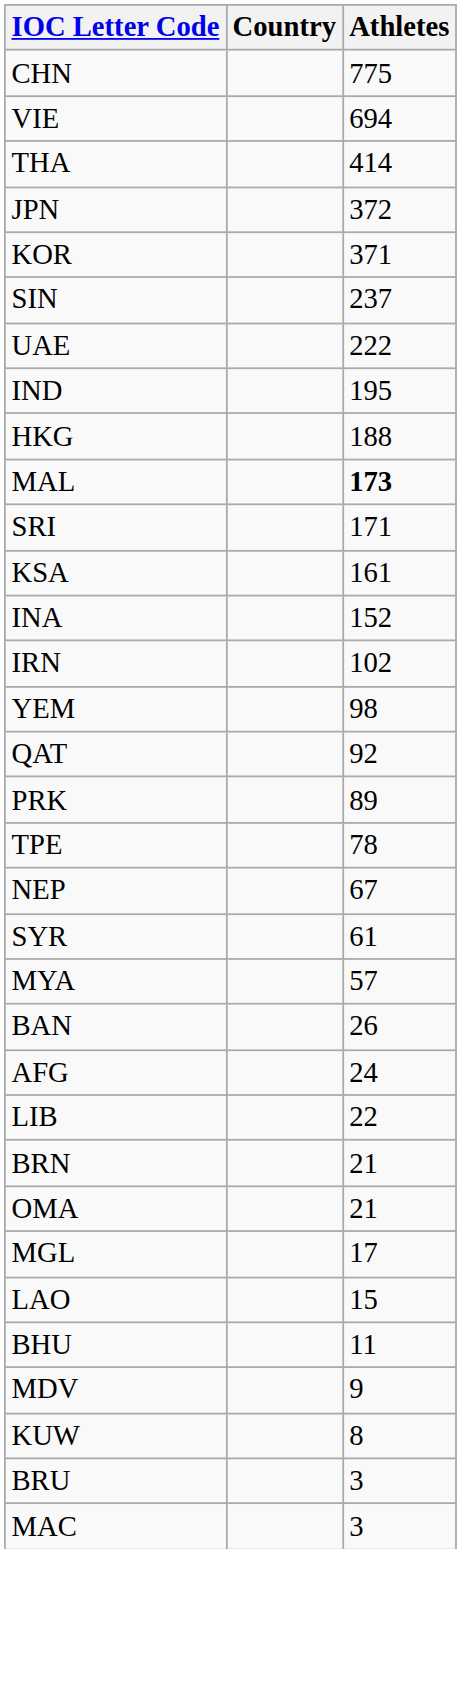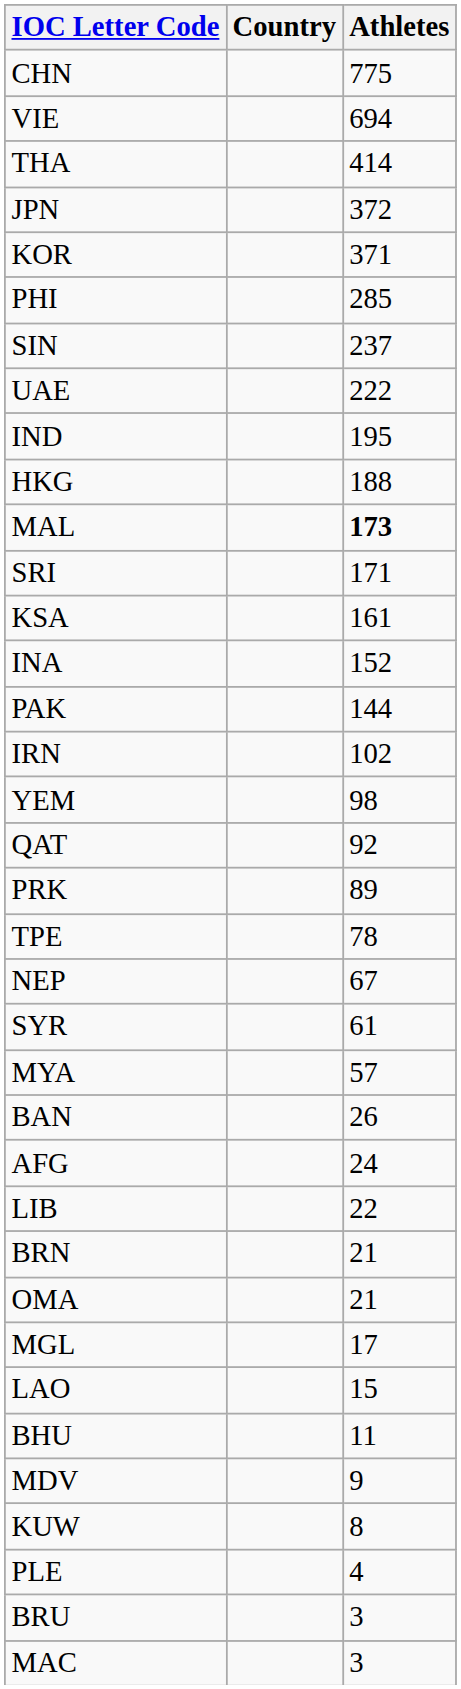 <table class="wikitable collapsible collapsed sortable" style="border:0;">
 <tr>
 <th><a href='#'>IOC Letter Code</a></th>
 <th>Country</th>
 <th>Athletes</th>
 </tr>
 <tr>
 <td>CHN</td>
 <td></td>
 <td>775</td>
 </tr>
 <tr>
 <td>VIE</td>
 <td></td>
 <td>694</td>
 </tr>
 <tr>
 <td>THA</td>
 <td></td>
 <td>414</td>
 </tr>
 <tr>
 <td>JPN</td>
 <td></td>
 <td>372</td>
 </tr>
 <tr>
 <td>KOR</td>
 <td></td>
 <td>371</td>
+</tr>
+<tr>
+<td>PHI</td>
+<td></td>
+<td>285</td>
 </tr>
 <tr>
 <td>SIN</td>
 <td></td>
 <td>237</td>
 </tr>
 <tr>
 <td>UAE</td>
 <td></td>
 <td>222</td>
 </tr>
 <tr>
 <td>IND</td>
 <td></td>
 <td>195</td>
 </tr>
 <tr>
 <td>HKG</td>
 <td></td>
 <td>188</td>
 </tr>
 <tr>
 <td>MAL</td>
 <td></td>
 <td><strong>173</strong></td>
 </tr>
 <tr>
 <td>SRI</td>
 <td></td>
 <td>171</td>
 </tr>
 <tr>
 <td>KSA</td>
 <td></td>
 <td>161</td>
 </tr>
 <tr>
 <td>INA</td>
 <td></td>
 <td>152</td>
+</tr>
+<tr>
+<td>PAK</td>
+<td></td>
+<td>144</td>
 </tr>
 <tr>
 <td>IRN</td>
 <td></td>
 <td>102</td>
 </tr>
 <tr>
 <td>YEM</td>
 <td></td>
 <td>98</td>
 </tr>
 <tr>
 <td>QAT</td>
 <td></td>
 <td>92</td>
 </tr>
 <tr>
 <td>PRK</td>
 <td></td>
 <td>89</td>
 </tr>
 <tr>
 <td>TPE</td>
 <td></td>
 <td>78</td>
 </tr>
 <tr>
 <td>NEP</td>
 <td></td>
 <td>67</td>
 </tr>
 <tr>
 <td>SYR</td>
 <td></td>
 <td>61</td>
 </tr>
 <tr>
 <td>MYA</td>
 <td></td>
 <td>57</td>
 </tr>
 <tr>
 <td>BAN</td>
 <td></td>
 <td>26</td>
 </tr>
 <tr>
 <td>AFG</td>
 <td></td>
 <td>24</td>
 </tr>
 <tr>
 <td>LIB</td>
 <td></td>
 <td>22</td>
 </tr>
 <tr>
 <td>BRN</td>
 <td></td>
 <td>21</td>
 </tr>
 <tr>
 <td>OMA</td>
 <td></td>
 <td>21</td>
 </tr>
 <tr>
 <td>MGL</td>
 <td></td>
 <td>17</td>
 </tr>
 <tr>
 <td>LAO</td>
 <td></td>
 <td>15</td>
 </tr>
 <tr>
 <td>BHU</td>
 <td></td>
 <td>11</td>
 </tr>
 <tr>
 <td>MDV</td>
 <td></td>
 <td>9</td>
 </tr>
 <tr>
 <td>KUW</td>
 <td></td>
 <td>8</td>
 </tr>
 <tr>
+<td>PLE</td>
+<td></td>
+<td>4</td>
+</tr>
+<tr>
 <td>BRU</td>
 <td></td>
 <td>3</td>
 </tr>
 <tr>
 <td>MAC</td>
 <td></td>
 <td>3</td>
 </tr>
 <tr>
 </tr>
 </table>
